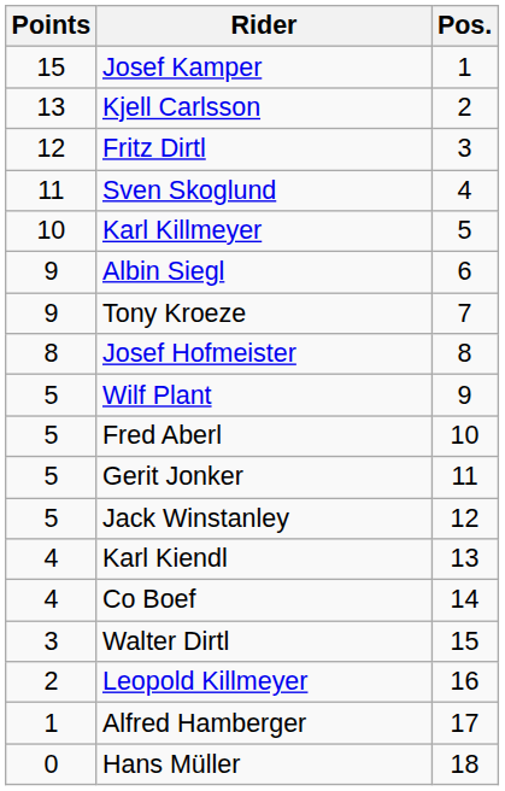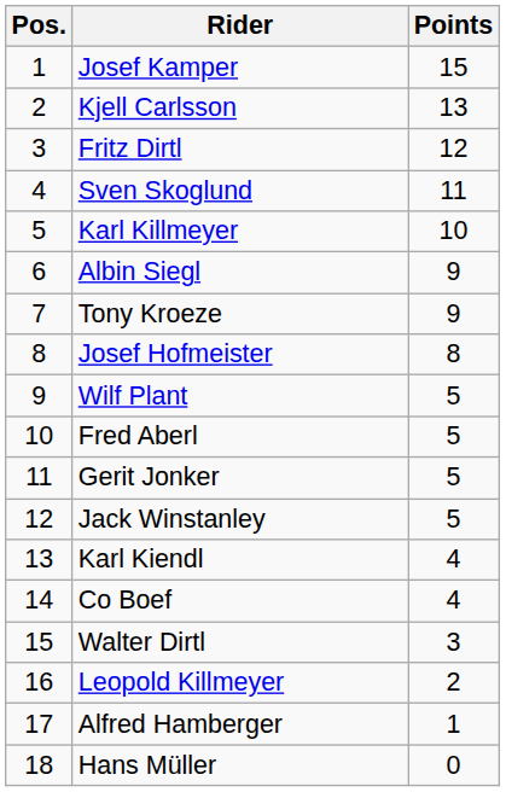 <table class=wikitable>
 <tr>
+<th width=25px>Pos.</th>
+<th width=200px>Rider</th>
 <th width=40px>Points</th>
-<th width=200px>Rider</th>
-<th width=25px>Pos.</th>
 </tr>
 <tr align=center >
+<td>1</td>
+<td align=left> <a href='#'>Josef Kamper</a></td>
 <td>15</td>
-<td align=left> <a href='#'>Josef Kamper</a></td>
-<td>1</td>
 </tr>
 <tr align=center >
+<td>2</td>
+<td align=left> <a href='#'>Kjell Carlsson</a></td>
 <td>13</td>
-<td align=left> <a href='#'>Kjell Carlsson</a></td>
-<td>2</td>
 </tr>
 <tr align=center >
+<td>3</td>
+<td align=left> <a href='#'>Fritz Dirtl</a></td>
 <td>12</td>
-<td align=left> <a href='#'>Fritz Dirtl</a></td>
-<td>3</td>
 </tr>
 <tr align=center >
+<td>4</td>
+<td align=left> <a href='#'>Sven Skoglund</a></td>
 <td>11</td>
-<td align=left> <a href='#'>Sven Skoglund</a></td>
-<td>4</td>
 </tr>
 <tr align=center >
+<td>5</td>
+<td align=left> <a href='#'>Karl Killmeyer</a></td>
 <td>10</td>
-<td align=left> <a href='#'>Karl Killmeyer</a></td>
-<td>5</td>
 </tr>
 <tr align=center >
+<td>6</td>
+<td align=left> <a href='#'>Albin Siegl</a></td>
 <td>9</td>
-<td align=left> <a href='#'>Albin Siegl</a></td>
-<td>6</td>
 </tr>
 <tr align=center>
+<td>7</td>
+<td align=left> Tony Kroeze</td>
 <td>9</td>
-<td align=left> Tony Kroeze</td>
-<td>7</td>
 </tr>
 <tr align=center>
 <td>8</td>
 <td align=left> <a href='#'>Josef Hofmeister</a></td>
 <td>8</td>
 </tr>
 <tr align=center>
+<td>9</td>
+<td align=left> <a href='#'>Wilf Plant</a></td>
 <td>5</td>
-<td align=left> <a href='#'>Wilf Plant</a></td>
-<td>9</td>
 </tr>
 <tr align=center>
+<td>10</td>
+<td align=left> Fred Aberl</td>
 <td>5</td>
-<td align=left> Fred Aberl</td>
-<td>10</td>
 </tr>
 <tr align=center>
+<td>11</td>
+<td align=left> Gerit Jonker</td>
 <td>5</td>
-<td align=left> Gerit Jonker</td>
-<td>11</td>
 </tr>
 <tr align=center>
+<td>12</td>
+<td align=left> Jack Winstanley</td>
 <td>5</td>
-<td align=left> Jack Winstanley</td>
-<td>12</td>
 </tr>
 <tr align=center>
+<td>13</td>
+<td align=left> Karl Kiendl</td>
 <td>4</td>
-<td align=left> Karl Kiendl</td>
-<td>13</td>
 </tr>
 <tr align=center>
+<td>14</td>
+<td align=left> Co Boef</td>
 <td>4</td>
-<td align=left> Co Boef</td>
-<td>14</td>
 </tr>
 <tr align=center>
+<td>15</td>
+<td align=left> Walter Dirtl</td>
 <td>3</td>
-<td align=left> Walter Dirtl</td>
-<td>15</td>
 </tr>
 <tr align=center>
+<td>16</td>
+<td align=left> <a href='#'>Leopold Killmeyer</a></td>
 <td>2</td>
-<td align=left> <a href='#'>Leopold Killmeyer</a></td>
-<td>16</td>
 </tr>
 <tr align=center>
+<td>17</td>
+<td align=left> Alfred Hamberger</td>
 <td>1</td>
-<td align=left> Alfred Hamberger</td>
-<td>17</td>
 </tr>
 <tr align=center>
+<td>18</td>
+<td align=left> Hans Müller</td>
 <td>0</td>
-<td align=left> Hans Müller</td>
-<td>18</td>
 </tr>
 </table>
